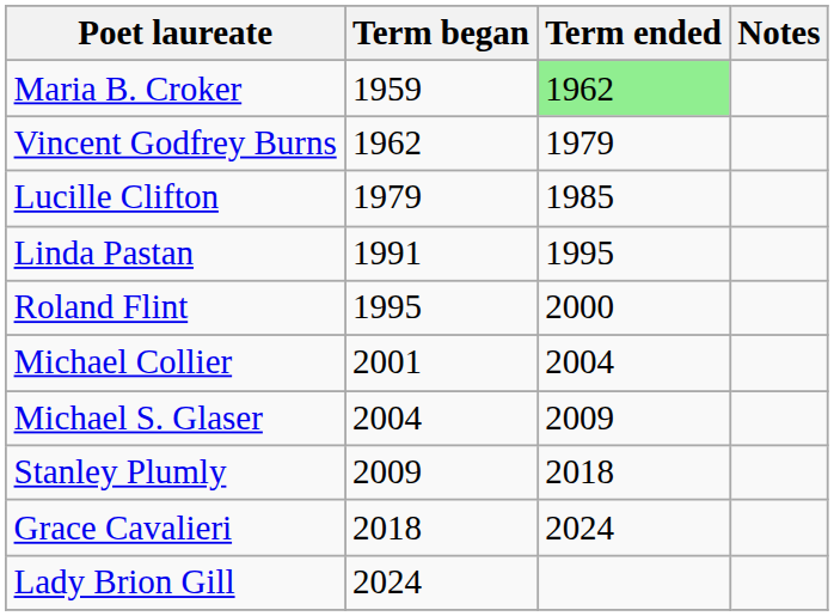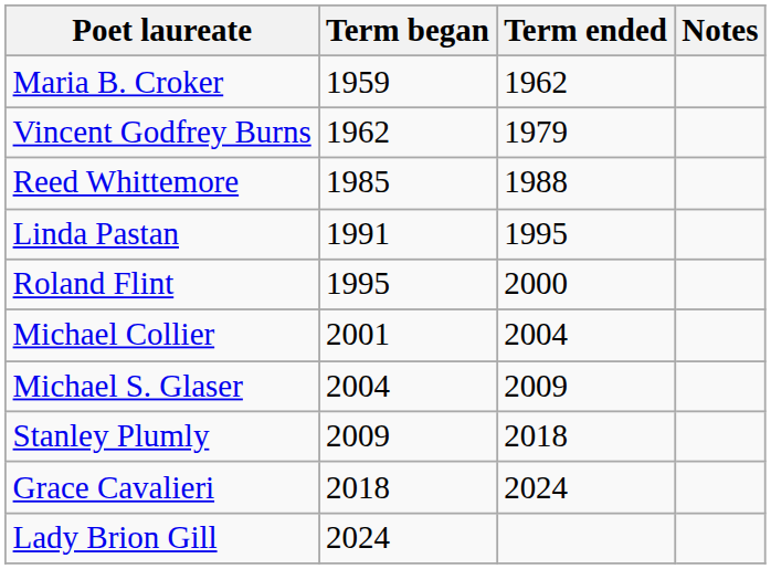 <table class="wikitable">
 <tr>
 <th>Poet laureate</th>
 <th>Term began</th>
 <th>Term ended</th>
 <th>Notes</th>
 </tr>
 <tr>
 <td><a href='#'>Maria B. Croker</a></td>
 <td>1959</td>
-<td style="background: lightgreen;">1962</td>
+<td>1962</td>
 <td></td>
 </tr>
 <tr>
 <td><a href='#'>Vincent Godfrey Burns</a></td>
 <td>1962</td>
 <td>1979</td>
 <td></td>
 </tr>
 <tr>
-<td><a href='#'>Lucille Clifton</a></td>
-<td>1979</td>
+<td><a href='#'>Reed Whittemore</a></td>
 <td>1985</td>
+<td>1988</td>
 <td></td>
 </tr>
 <tr>
 <td><a href='#'>Linda Pastan</a></td>
 <td>1991</td>
 <td>1995</td>
 <td></td>
 </tr>
 <tr>
 <td><a href='#'>Roland Flint</a></td>
 <td>1995</td>
 <td>2000</td>
 <td></td>
 </tr>
 <tr>
 <td><a href='#'>Michael Collier</a></td>
 <td>2001</td>
 <td>2004</td>
 <td></td>
 </tr>
 <tr>
 <td><a href='#'>Michael S. Glaser</a></td>
 <td>2004</td>
 <td>2009</td>
 <td></td>
 </tr>
 <tr>
 <td><a href='#'>Stanley Plumly</a></td>
 <td>2009</td>
 <td>2018</td>
 <td></td>
 </tr>
 <tr>
 <td><a href='#'>Grace Cavalieri</a></td>
 <td>2018</td>
 <td>2024</td>
 <td></td>
 </tr>
 <tr>
 <td><a href='#'>Lady Brion Gill</a></td>
 <td>2024</td>
 <td></td>
 </tr>
 </table>
